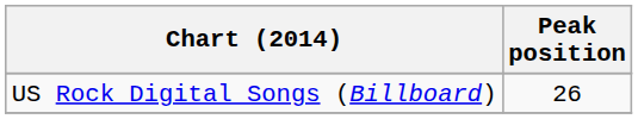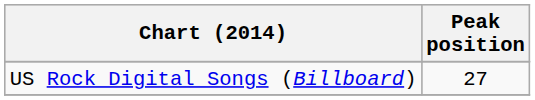 <table class="wikitable sortable">
 <tr>
 <th>Chart (2014)</th>
 <th>Peak<br>position</th>
 </tr>
 <tr>
 </tr>
 <tr>
 <td>US <a href='#'>Rock Digital Songs</a> (<em><a href='#'>Billboard</a></em>)</td>
-<td style="text-align:center;">26</td>
+<td style="text-align:center;">27</td>
 </tr>
 <tr>
 </tr>
 </table>
